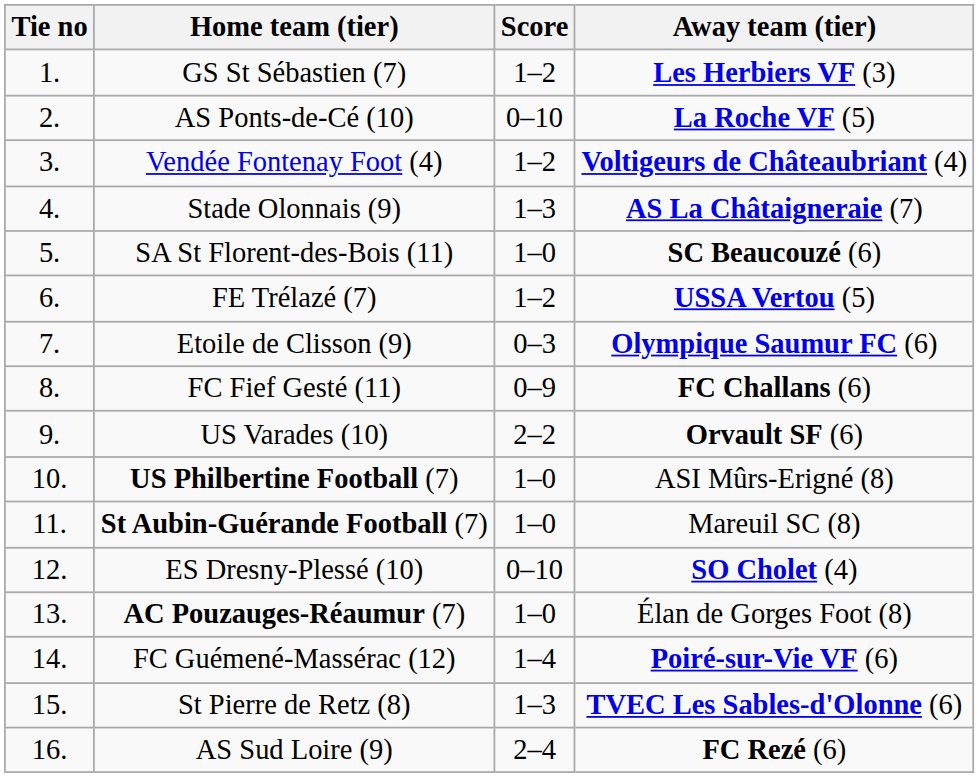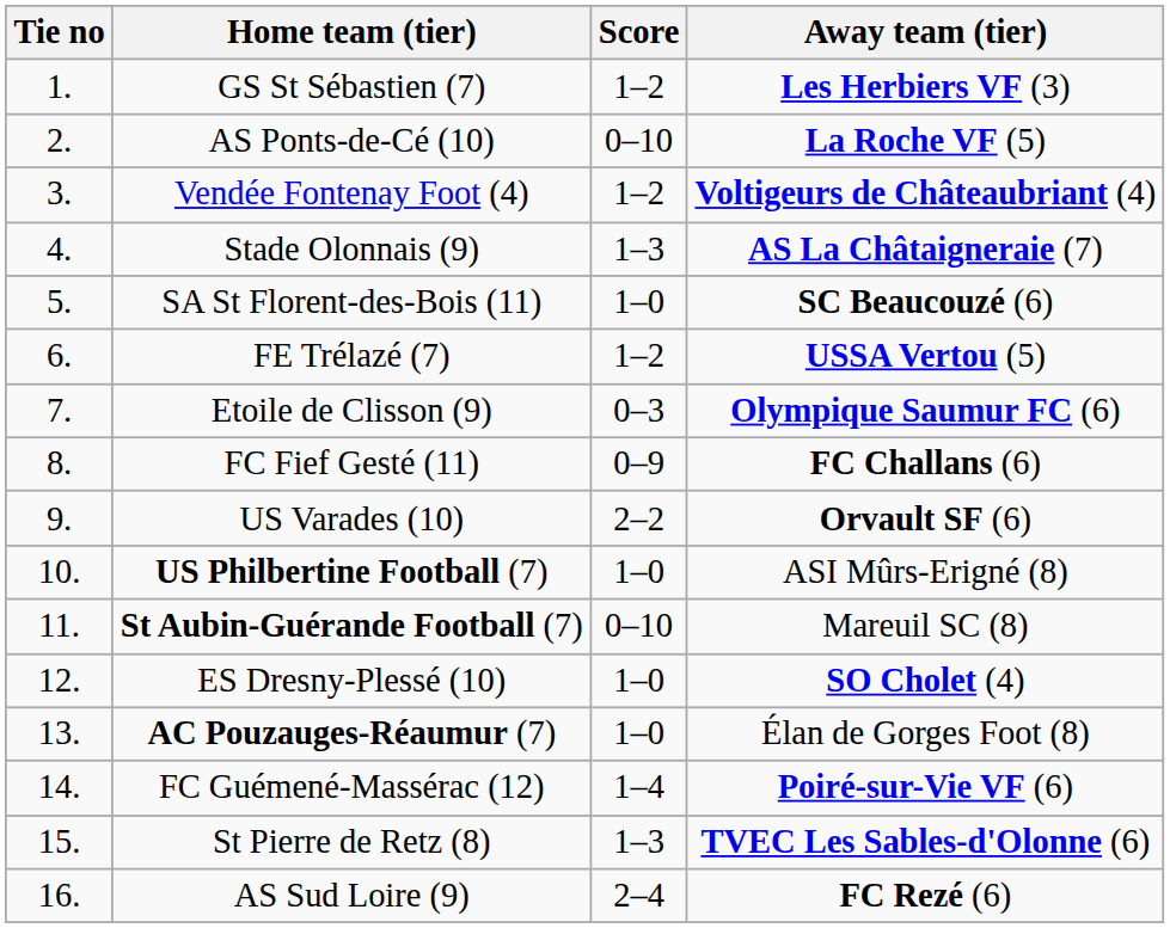 <table class="wikitable" style="text-align: center">
 <tr>
 <th>Tie no</th>
 <th>Home team (tier)</th>
 <th>Score</th>
 <th>Away team (tier)</th>
 </tr>
 <tr>
 <td>1.</td>
 <td>GS St Sébastien (7)</td>
 <td>1–2</td>
 <td><strong><a href='#'>Les Herbiers VF</a></strong> (3)</td>
 </tr>
 <tr>
 <td>2.</td>
 <td>AS Ponts-de-Cé (10)</td>
 <td>0–10</td>
 <td><strong><a href='#'>La Roche VF</a></strong> (5)</td>
 </tr>
 <tr>
 <td>3.</td>
 <td><a href='#'>Vendée Fontenay Foot</a> (4)</td>
 <td>1–2</td>
 <td><strong><a href='#'>Voltigeurs de Châteaubriant</a></strong> (4)</td>
 </tr>
 <tr>
 <td>4.</td>
 <td>Stade Olonnais (9)</td>
 <td>1–3</td>
 <td><strong><a href='#'>AS La Châtaigneraie</a></strong> (7)</td>
 </tr>
 <tr>
 <td>5.</td>
 <td>SA St Florent-des-Bois (11)</td>
 <td>1–0</td>
 <td><strong>SC Beaucouzé</strong> (6)</td>
 </tr>
 <tr>
 <td>6.</td>
 <td>FE Trélazé (7)</td>
 <td>1–2</td>
 <td><strong><a href='#'>USSA Vertou</a></strong> (5)</td>
 </tr>
 <tr>
 <td>7.</td>
 <td>Etoile de Clisson (9)</td>
 <td>0–3</td>
 <td><strong><a href='#'>Olympique Saumur FC</a></strong> (6)</td>
 </tr>
 <tr>
 <td>8.</td>
 <td>FC Fief Gesté (11)</td>
 <td>0–9</td>
 <td><strong>FC Challans</strong> (6)</td>
 </tr>
 <tr>
 <td>9.</td>
 <td>US Varades (10)</td>
 <td>2–2 </td>
 <td><strong>Orvault SF</strong> (6)</td>
 </tr>
 <tr>
 <td>10.</td>
 <td><strong>US Philbertine Football</strong> (7)</td>
 <td>1–0</td>
 <td>ASI Mûrs-Erigné (8)</td>
 </tr>
 <tr>
 <td>11.</td>
 <td><strong>St Aubin-Guérande Football</strong> (7)</td>
-<td>1–0</td>
+<td>0–10</td>
 <td>Mareuil SC (8)</td>
 </tr>
 <tr>
 <td>12.</td>
 <td>ES Dresny-Plessé (10)</td>
-<td>0–10</td>
+<td>1–0</td>
 <td><strong><a href='#'>SO Cholet</a></strong> (4)</td>
 </tr>
 <tr>
 <td>13.</td>
 <td><strong>AC Pouzauges-Réaumur</strong> (7)</td>
 <td>1–0</td>
 <td>Élan de Gorges Foot (8)</td>
 </tr>
 <tr>
 <td>14.</td>
 <td>FC Guémené-Massérac (12)</td>
 <td>1–4</td>
 <td><strong><a href='#'>Poiré-sur-Vie VF</a></strong> (6)</td>
 </tr>
 <tr>
 <td>15.</td>
 <td>St Pierre de Retz (8)</td>
 <td>1–3</td>
 <td><strong><a href='#'>TVEC Les Sables-d'Olonne</a></strong> (6)</td>
 </tr>
 <tr>
 <td>16.</td>
 <td>AS Sud Loire (9)</td>
 <td>2–4</td>
 <td><strong>FC Rezé</strong> (6)</td>
 </tr>
 </table>
